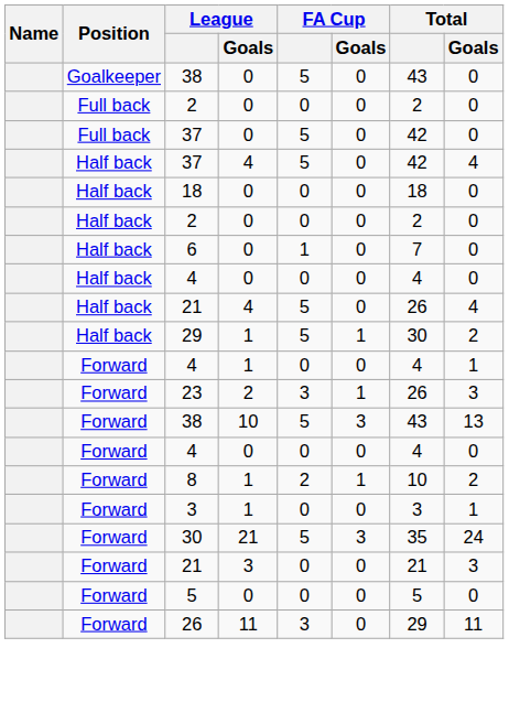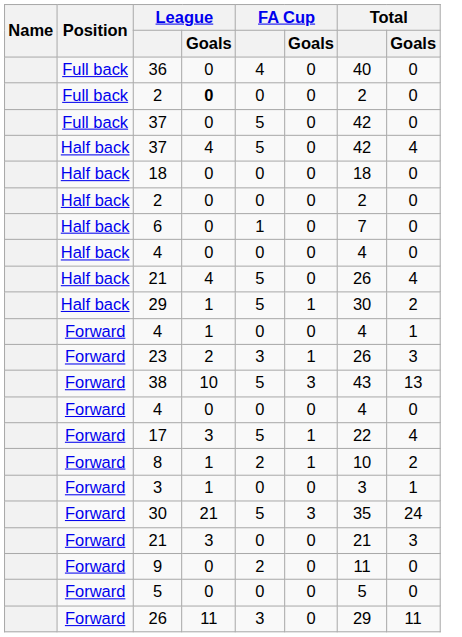 <table class="wikitable sortable plainrowheaders" style=text-align:center>
 <tr class="unsortable">
 <th scope=col rowspan=2>Name</th>
 <th scope=col rowspan=2>Position</th>
 <th scope=col colspan=2><a href='#'>League</a></th>
 <th scope=col colspan=2><a href='#'>FA Cup</a></th>
 <th scope=col colspan=2>Total</th>
 </tr>
 <tr>
 <th width=40 scope=col></th>
 <th width=40 scope=col>Goals</th>
 <th width=40 scope=col></th>
 <th width=40 scope=col>Goals</th>
 <th width=40 scope=col></th>
 <th width=40 scope=col>Goals</th>
 </tr>
 <tr>
 <th scope="row"></th>
-<td data-sort-value="1"><a href='#'>Goalkeeper</a></td>
-<td>38</td>
+<td data-sort-value="2"><a href='#'>Full back</a></td>
+<td>36</td>
 <td>0</td>
-<td>5</td>
+<td>4</td>
 <td>0</td>
-<td>43</td>
+<td>40</td>
 <td>0</td>
 </tr>
 <tr>
 <th scope="row"></th>
 <td data-sort-value="2"><a href='#'>Full back</a></td>
 <td>2</td>
-<td>0</td>
+<td><strong>0</strong></td>
 <td>0</td>
 <td>0</td>
 <td>2</td>
 <td>0</td>
 </tr>
 <tr>
 <th scope="row"></th>
 <td data-sort-value="2"><a href='#'>Full back</a></td>
 <td>37</td>
 <td>0</td>
 <td>5</td>
 <td>0</td>
 <td>42</td>
 <td>0</td>
 </tr>
 <tr>
 <th scope="row"></th>
 <td data-sort-value="3"><a href='#'>Half back</a></td>
 <td>37</td>
 <td>4</td>
 <td>5</td>
 <td>0</td>
 <td>42</td>
 <td>4</td>
 </tr>
 <tr>
 <th scope="row"></th>
 <td data-sort-value="3"><a href='#'>Half back</a></td>
 <td>18</td>
 <td>0</td>
 <td>0</td>
 <td>0</td>
 <td>18</td>
 <td>0</td>
 </tr>
 <tr>
 <th scope="row"></th>
 <td data-sort-value="3"><a href='#'>Half back</a></td>
 <td>2</td>
 <td>0</td>
 <td>0</td>
 <td>0</td>
 <td>2</td>
 <td>0</td>
 </tr>
 <tr>
 <th scope="row"></th>
 <td data-sort-value="3"><a href='#'>Half back</a></td>
 <td>6</td>
 <td>0</td>
 <td>1</td>
 <td>0</td>
 <td>7</td>
 <td>0</td>
 </tr>
 <tr>
 <th scope="row"></th>
 <td data-sort-value="3"><a href='#'>Half back</a></td>
 <td>4</td>
 <td>0</td>
 <td>0</td>
 <td>0</td>
 <td>4</td>
 <td>0</td>
 </tr>
 <tr>
 <th scope="row"></th>
 <td data-sort-value="3"><a href='#'>Half back</a></td>
 <td>21</td>
 <td>4</td>
 <td>5</td>
 <td>0</td>
 <td>26</td>
 <td>4</td>
 </tr>
 <tr>
 <th scope="row"></th>
 <td data-sort-value="3"><a href='#'>Half back</a></td>
 <td>29</td>
 <td>1</td>
 <td>5</td>
 <td>1</td>
 <td>30</td>
 <td>2</td>
 </tr>
 <tr>
 <th scope="row"></th>
 <td data-sort-value="4"><a href='#'>Forward</a></td>
 <td>4</td>
 <td>1</td>
 <td>0</td>
 <td>0</td>
 <td>4</td>
 <td>1</td>
 </tr>
 <tr>
 <th scope="row"></th>
 <td data-sort-value="4"><a href='#'>Forward</a></td>
 <td>23</td>
 <td>2</td>
 <td>3</td>
 <td>1</td>
 <td>26</td>
 <td>3</td>
 </tr>
 <tr>
 <th scope="row"></th>
 <td data-sort-value="4"><a href='#'>Forward</a></td>
 <td>38</td>
 <td>10</td>
 <td>5</td>
 <td>3</td>
 <td>43</td>
 <td>13</td>
 </tr>
 <tr>
 <th scope="row"></th>
 <td data-sort-value="4"><a href='#'>Forward</a></td>
 <td>4</td>
 <td>0</td>
 <td>0</td>
 <td>0</td>
 <td>4</td>
 <td>0</td>
 </tr>
 <tr>
 <th scope="row"></th>
 <td data-sort-value="4"><a href='#'>Forward</a></td>
+<td>17</td>
+<td>3</td>
+<td>5</td>
+<td>1</td>
+<td>22</td>
+<td>4</td>
+</tr>
+<tr>
+<th scope="row"></th>
+<td data-sort-value="4"><a href='#'>Forward</a></td>
 <td>8</td>
 <td>1</td>
 <td>2</td>
 <td>1</td>
 <td>10</td>
 <td>2</td>
 </tr>
 <tr>
 <th scope="row"></th>
 <td data-sort-value="4"><a href='#'>Forward</a></td>
 <td>3</td>
 <td>1</td>
 <td>0</td>
 <td>0</td>
 <td>3</td>
 <td>1</td>
 </tr>
 <tr>
 <th scope="row"></th>
 <td data-sort-value="4"><a href='#'>Forward</a></td>
 <td>30</td>
 <td>21</td>
 <td>5</td>
 <td>3</td>
 <td>35</td>
 <td>24</td>
 </tr>
 <tr>
 <th scope="row"></th>
 <td data-sort-value="4"><a href='#'>Forward</a></td>
 <td>21</td>
 <td>3</td>
 <td>0</td>
 <td>0</td>
 <td>21</td>
 <td>3</td>
 </tr>
 <tr>
 <th scope="row"></th>
 <td data-sort-value="4"><a href='#'>Forward</a></td>
+<td>9</td>
+<td>0</td>
+<td>2</td>
+<td>0</td>
+<td>11</td>
+<td>0</td>
+</tr>
+<tr>
+<th scope="row"></th>
+<td data-sort-value="4"><a href='#'>Forward</a></td>
 <td>5</td>
 <td>0</td>
 <td>0</td>
 <td>0</td>
 <td>5</td>
 <td>0</td>
 </tr>
 <tr>
 <th scope="row"></th>
 <td data-sort-value="4"><a href='#'>Forward</a></td>
 <td>26</td>
 <td>11</td>
 <td>3</td>
 <td>0</td>
 <td>29</td>
 <td>11</td>
 </tr>
 </table>
